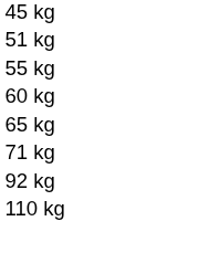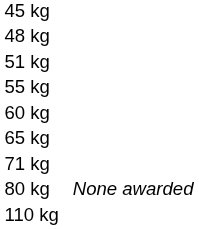 <table>
 <tr>
 <td>45 kg</td>
+<td></td>
+<td></td>
+<td></td>
+</tr>
+<tr>
+<td>48 kg</td>
 <td></td>
 <td></td>
 <td></td>
 </tr>
 <tr>
 <td>51 kg</td>
 <td></td>
 <td></td>
 <td></td>
 </tr>
 <tr>
 <td>55 kg</td>
 <td></td>
 <td></td>
 <td></td>
 </tr>
 <tr>
 <td>60 kg</td>
 <td></td>
 <td></td>
 <td></td>
 </tr>
 <tr>
 <td>65 kg</td>
 <td></td>
 <td></td>
 <td></td>
 </tr>
 <tr>
 <td>71 kg</td>
 <td></td>
 <td></td>
 <td></td>
 </tr>
 <tr>
-<td>92 kg</td>
+<td>80 kg</td>
 <td></td>
 <td></td>
-<td></td>
+<td><em>None awarded</em></td>
 </tr>
 <tr>
 <td>110 kg</td>
 <td></td>
 <td></td>
 <td></td>
 </tr>
 </table>
